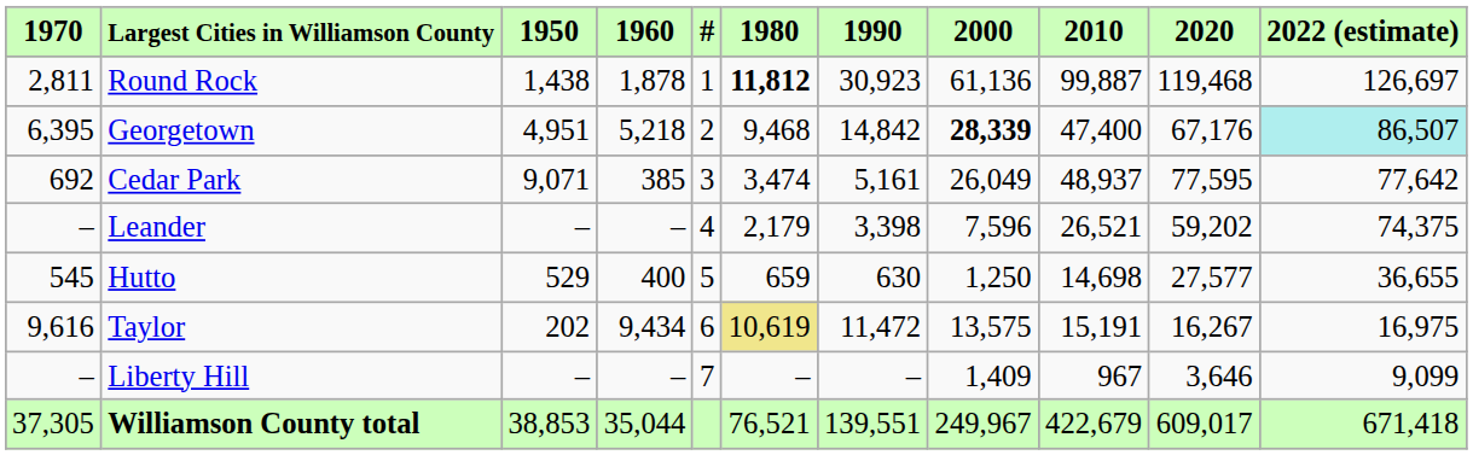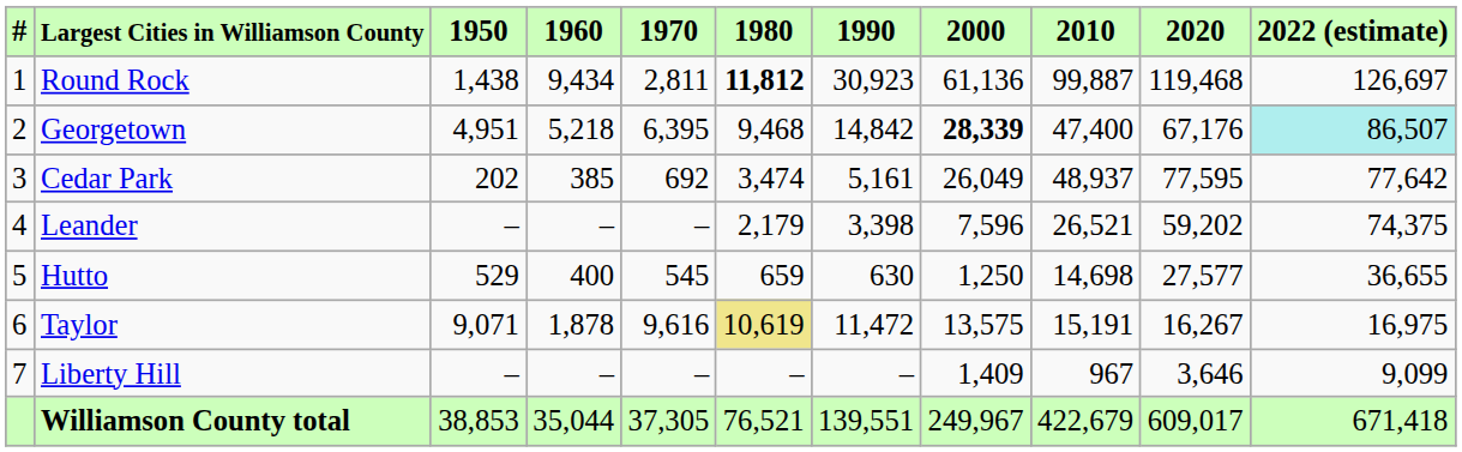 <table class="wikitable floatright" style="float: right; font-size:90%">
 <tr>
-<th style="background-color: #cfb;">1970</th>
+<th style="background-color: #cfb;">#</th>
 <th style="background-color: #cfb;"><small>Largest Cities in Williamson County</small></th>
 <th style="background-color: #cfb;">1950</th>
 <th style="background-color: #cfb;">1960</th>
-<th style="background-color: #cfb;">#</th>
+<th style="background-color: #cfb;">1970</th>
 <th style="background-color: #cfb;">1980</th>
 <th style="background-color: #cfb;">1990</th>
 <th style="background-color: #cfb;">2000</th>
 <th style="background-color: #cfb;">2010</th>
 <th style="background-color: #cfb;">2020</th>
 <th style="background-color: #cfb;">2022 (estimate)</th>
 </tr>
 <tr --->
-<td align="right">2,811</td>
+<td align="right">1</td>
 <td align="left"><a href='#'>Round Rock</a></td>
 <td align="right">1,438</td>
-<td align="right">1,878</td>
-<td align="right">1</td>
+<td align="right">9,434</td>
+<td align="right">2,811</td>
 <td align="right"><strong>11,812</strong></td>
 <td align="right">30,923</td>
 <td align="right">61,136</td>
 <td align="right">99,887</td>
 <td align="right">119,468</td>
 <td align="right">126,697</td>
 </tr>
 <tr --->
-<td align="right">6,395</td>
+<td align="right">2</td>
 <td align="left"><a href='#'>Georgetown</a></td>
 <td align="right">4,951</td>
 <td align="right">5,218</td>
-<td align="right">2</td>
+<td align="right">6,395</td>
 <td align="right">9,468</td>
 <td align="right">14,842</td>
 <td align="right"><strong>28,339</strong></td>
 <td align="right">47,400</td>
 <td align="right">67,176</td>
 <td align="right" style="background: paleturquoise;">86,507</td>
 </tr>
 <tr ---->
+<td align="right">3</td>
+<td align="left"><a href='#'>Cedar Park</a></td>
+<td align="right">202</td>
+<td align="right">385</td>
 <td align="right">692</td>
-<td align="left"><a href='#'>Cedar Park</a></td>
-<td align="right">9,071</td>
-<td align="right">385</td>
-<td align="right">3</td>
 <td align="right">3,474</td>
 <td align="right">5,161</td>
 <td align="right">26,049</td>
 <td align="right">48,937</td>
 <td align="right">77,595</td>
 <td align="right">77,642</td>
 </tr>
 <tr --->
-<td align="right">–</td>
+<td align="right">4</td>
 <td align="left"><a href='#'>Leander</a></td>
 <td align="right">–</td>
 <td align="right">–</td>
-<td align="right">4</td>
+<td align="right">–</td>
 <td align="right">2,179</td>
 <td align="right">3,398</td>
 <td align="right">7,596</td>
 <td align="right">26,521</td>
 <td align="right">59,202</td>
 <td align="right">74,375</td>
 </tr>
 <tr --->
-<td align="right">545</td>
+<td align="right">5</td>
 <td align="left"><a href='#'>Hutto</a></td>
 <td align="right">529</td>
 <td align="right">400</td>
-<td align="right">5</td>
+<td align="right">545</td>
 <td align="right">659</td>
 <td align="right">630</td>
 <td align="right">1,250</td>
 <td align="right">14,698</td>
 <td align="right">27,577</td>
 <td align="right">36,655</td>
 </tr>
 <tr --->
+<td align="right">6</td>
+<td align="left"><a href='#'>Taylor</a></td>
+<td align="right">9,071</td>
+<td align="right">1,878</td>
 <td align="right">9,616</td>
-<td align="left"><a href='#'>Taylor</a></td>
-<td align="right">202</td>
-<td align="right">9,434</td>
-<td align="right">6</td>
 <td align="right" style="background: khaki;">10,619</td>
 <td align="right">11,472</td>
 <td align="right">13,575</td>
 <td align="right">15,191</td>
 <td align="right">16,267</td>
 <td align="right">16,975</td>
 </tr>
 <tr --->
-<td align="right">–</td>
+<td align="right">7</td>
 <td align="left"><a href='#'>Liberty Hill</a></td>
 <td align="right">–</td>
 <td align="right">–</td>
-<td align="right">7</td>
+<td align="right">–</td>
 <td align="right">–</td>
 <td align="right">–</td>
 <td align="right">1,409</td>
 <td align="right">967</td>
 <td align="right">3,646</td>
 <td align="right">9,099</td>
 </tr>
 <tr --->
-<td align="right" style="background-color: #cfb;">37,305</td>
+<td align="right" style="background-color: #cfb;"></td>
 <td align="left" style="background-color: #cfb;"><strong>Williamson County total</strong></td>
 <td align="right" style="background-color: #cfb;">38,853</td>
 <td align="right" style="background-color: #cfb;">35,044</td>
-<td align="right" style="background-color: #cfb;"></td>
+<td align="right" style="background-color: #cfb;">37,305</td>
 <td align="right" style="background-color: #cfb;">76,521</td>
 <td align="right" style="background-color: #cfb;">139,551</td>
 <td align="right" style="background-color: #cfb;">249,967</td>
 <td align="right" style="background-color: #cfb;">422,679</td>
 <td align="right" style="background-color: #cfb;">609,017</td>
 <td align="right" style="background-color: #cfb;">671,418</td>
 </tr>
 </table>
